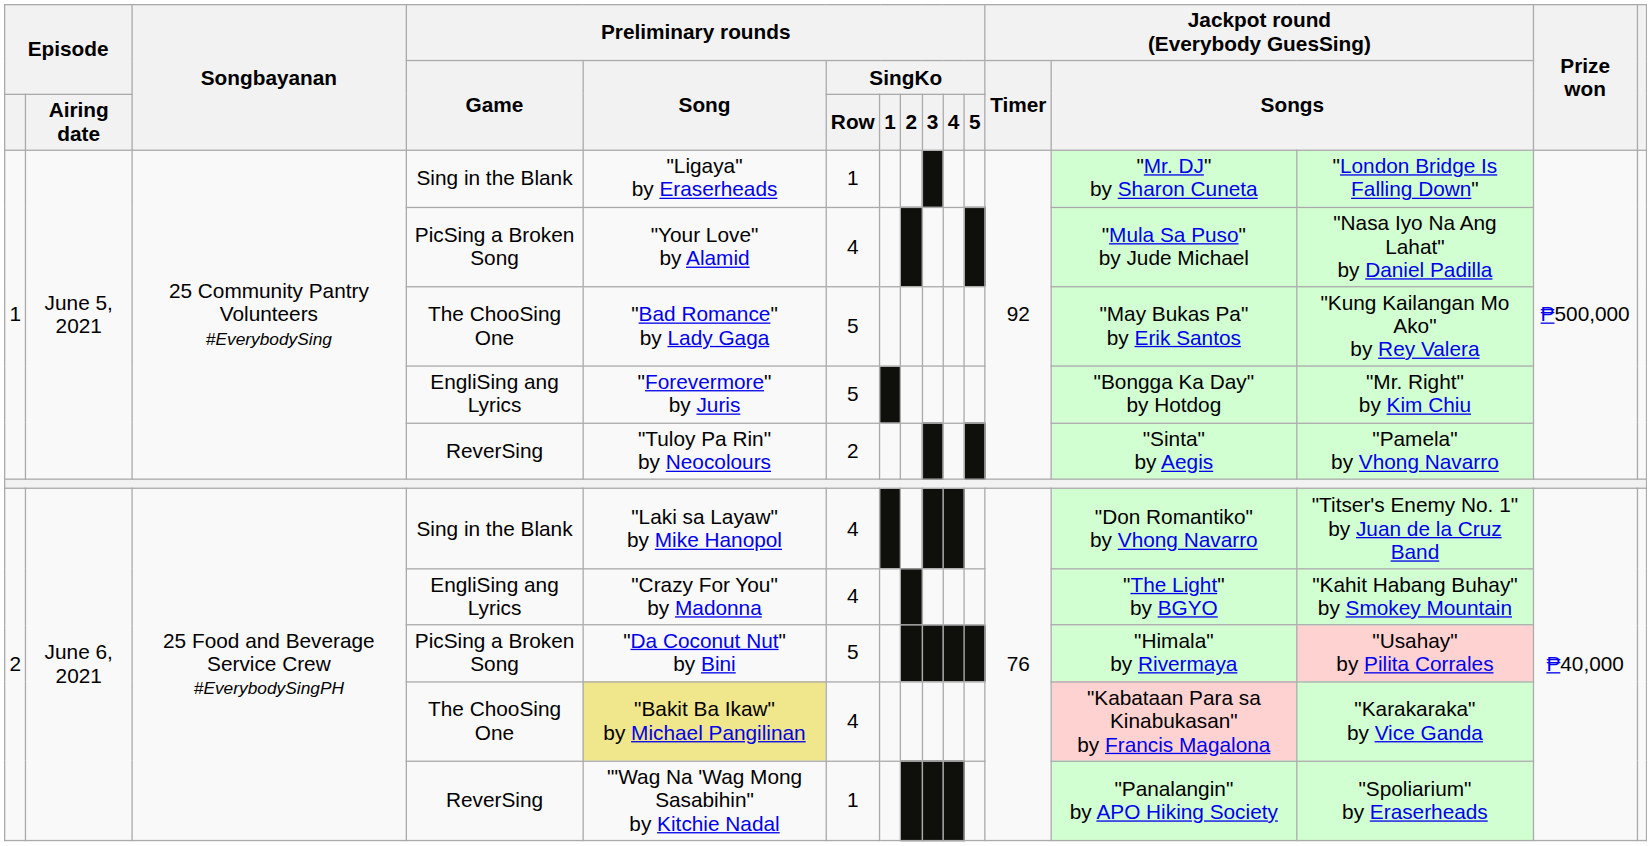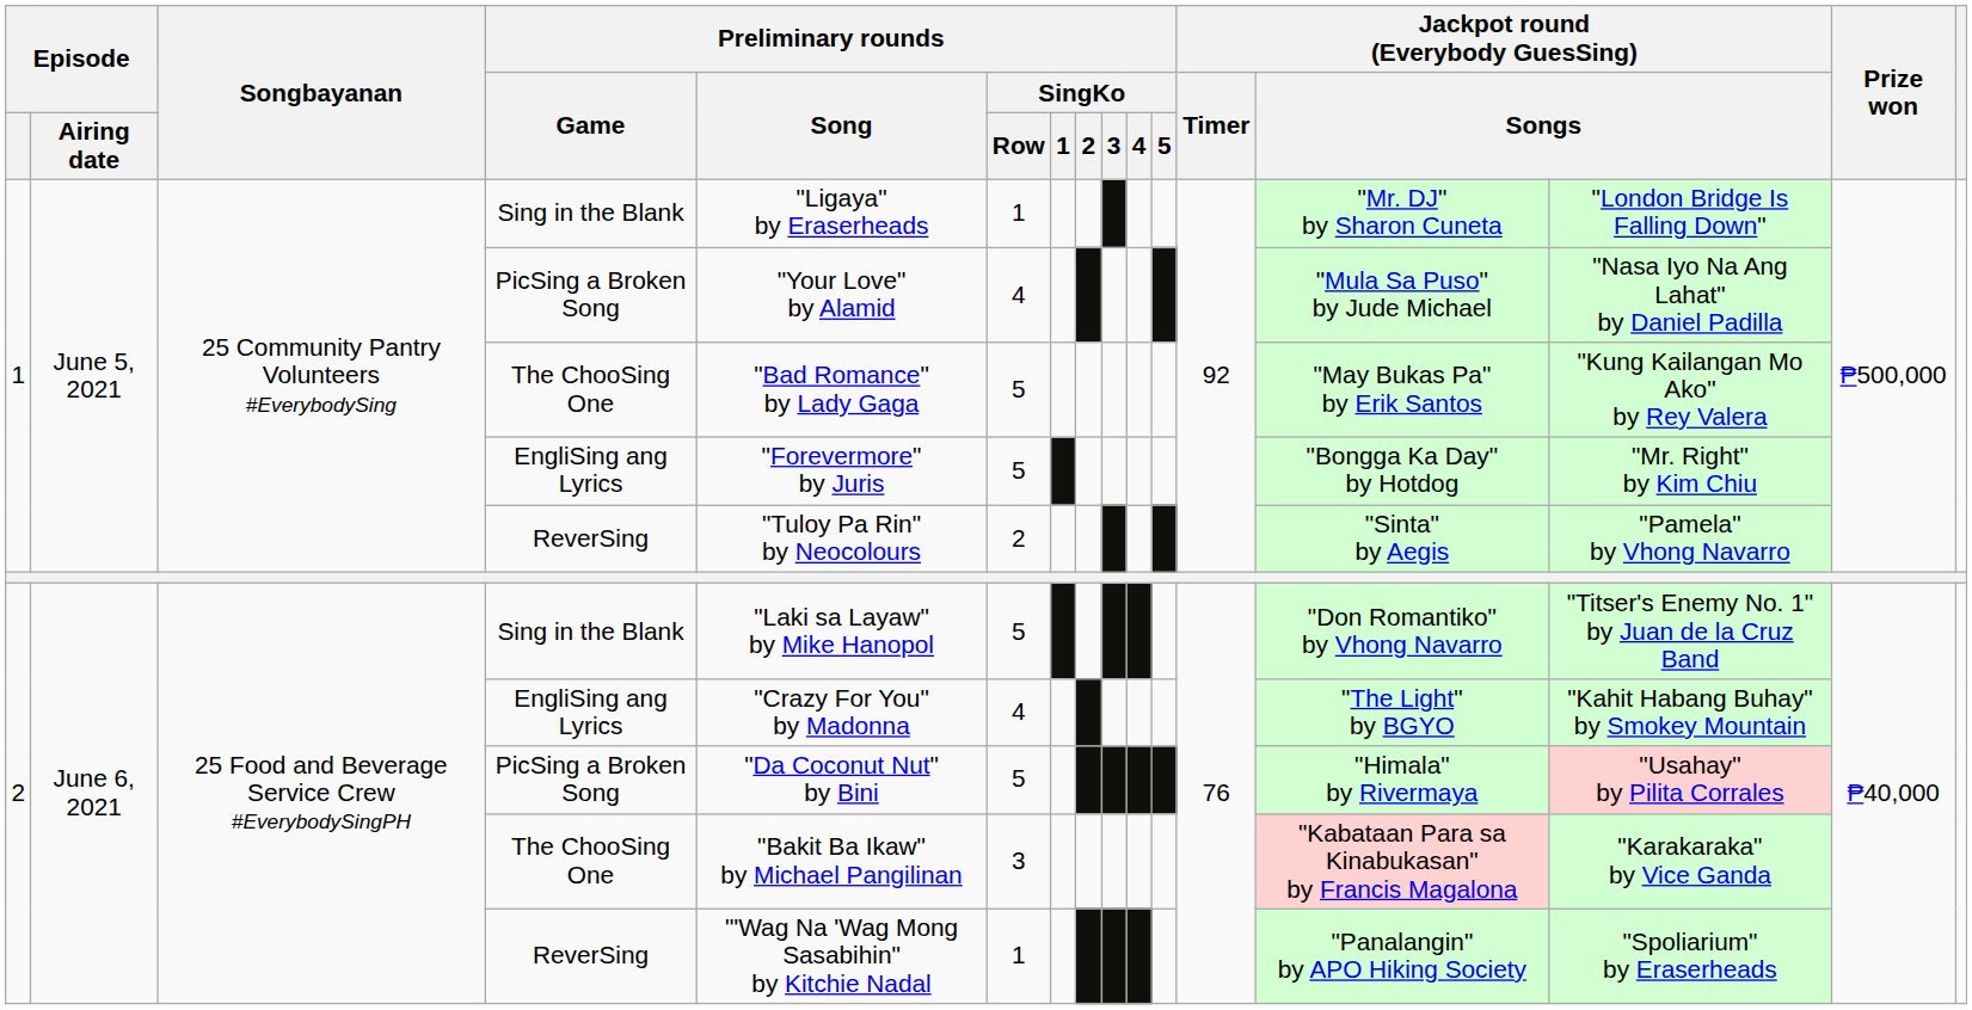 <table class="wikitable mw-collapsible mw-collapsed" style="text-align:center; width:100%">
 <tr>
 <th colspan=2 rowspan=2>Episode</th>
 <th rowspan=3>Songbayanan</th>
 <th colspan=8>Preliminary rounds</th>
 <th colspan=3>Jackpot round<br>(Everybody GuesSing)</th>
 <th rowspan=3>Prize won</th>
 <th rowspan=3></th>
 </tr>
 <tr>
 <th rowspan=2>Game</th>
 <th rowspan=2>Song</th>
 <th colspan=6>SingKo</th>
 <th rowspan=2>Timer</th>
 <th colspan=2 rowspan=2>Songs</th>
 </tr>
 <tr>
 <th></th>
 <th>Airing date</th>
 <th>Row</th>
 <th>1</th>
 <th>2</th>
 <th>3</th>
 <th>4</th>
 <th>5</th>
 </tr>
 <tr>
 <td rowspan=5>1</td>
 <td rowspan=5>June 5, 2021</td>
 <td rowspan=5>25 Community Pantry Volunteers<br><small><em>#EverybodySing</em></small></td>
 <td>Sing in the Blank</td>
 <td>"Ligaya"<br>by <a href='#'>Eraserheads</a></td>
 <td>1</td>
 <td></td>
 <td></td>
 <td bgcolor=FFB></td>
 <td></td>
 <td></td>
 <td rowspan=5>92 </td>
 <td bgcolor=D2FFD2>"<a href='#'>Mr. DJ</a>"<br>by <a href='#'>Sharon Cuneta</a></td>
 <td bgcolor=D2FFD2>"<a href='#'>London Bridge Is Falling Down</a>"</td>
 <td rowspan=5><a href='#'>₱</a>500,000</td>
 <td rowspan=5><br><br></td>
 </tr>
 <tr>
 <td>PicSing a Broken Song</td>
 <td>"Your Love"<br>by <a href='#'>Alamid</a></td>
 <td>4</td>
 <td></td>
 <td bgcolor=FFB></td>
 <td></td>
 <td></td>
 <td bgcolor=FFB></td>
 <td bgcolor=D2FFD2>"<a href='#'>Mula Sa Puso</a>"<br>by Jude Michael</td>
 <td bgcolor=D2FFD2>"Nasa Iyo Na Ang Lahat"<br>by <a href='#'>Daniel Padilla</a></td>
 </tr>
 <tr>
 <td>The ChooSing One</td>
 <td>"<a href='#'>Bad Romance</a>"<br>by <a href='#'>Lady Gaga</a></td>
 <td>5</td>
 <td></td>
 <td></td>
 <td></td>
 <td></td>
 <td></td>
 <td bgcolor=D2FFD2>"May Bukas Pa"<br>by <a href='#'>Erik Santos</a></td>
 <td bgcolor=D2FFD2>"Kung Kailangan Mo Ako"<br>by <a href='#'>Rey Valera</a></td>
 </tr>
 <tr>
 <td>EngliSing ang Lyrics</td>
 <td>"<a href='#'>Forevermore</a>"<br>by <a href='#'>Juris</a></td>
 <td>5</td>
 <td bgcolor=FFB></td>
 <td></td>
 <td></td>
 <td></td>
 <td></td>
 <td bgcolor=D2FFD2>"Bongga Ka Day"<br>by Hotdog</td>
 <td bgcolor=D2FFD2>"Mr. Right"<br>by <a href='#'>Kim Chiu</a></td>
 </tr>
 <tr>
 <td>ReverSing</td>
 <td>"Tuloy Pa Rin"<br>by <a href='#'>Neocolours</a></td>
 <td>2</td>
 <td></td>
 <td></td>
 <td bgcolor=FFB></td>
 <td></td>
 <td bgcolor=FFB></td>
 <td bgcolor=D2FFD2>"Sinta"<br>by <a href='#'>Aegis</a></td>
 <td bgcolor=D2FFD2>"Pamela"<br>by <a href='#'>Vhong Navarro</a></td>
 </tr>
 <tr>
 <th colspan=16 bgcolor=555></th>
 </tr>
 <tr>
 <td rowspan=5>2</td>
 <td rowspan=5>June 6, 2021</td>
 <td rowspan=5>25 Food and Beverage Service Crew<br><small><em>#EverybodySingPH</em></small></td>
 <td>Sing in the Blank</td>
 <td>"Laki sa Layaw"<br>by <a href='#'>Mike Hanopol</a></td>
-<td>4</td>
+<td>5</td>
 <td bgcolor=FFB></td>
 <td></td>
 <td bgcolor=FFB></td>
 <td bgcolor=FFB></td>
 <td></td>
 <td rowspan=5>76 </td>
 <td bgcolor=D2FFD2>"Don Romantiko"<br>by <a href='#'>Vhong Navarro</a></td>
 <td bgcolor=D2FFD2>"Titser's Enemy No. 1"<br>by <a href='#'>Juan de la Cruz Band</a></td>
 <td rowspan=5><a href='#'>₱</a>40,000</td>
 <td rowspan=5><br></td>
 </tr>
 <tr>
 <td>EngliSing ang Lyrics</td>
 <td>"Crazy For You"<br>by <a href='#'>Madonna</a></td>
 <td>4</td>
 <td></td>
 <td bgcolor=FFB></td>
 <td></td>
 <td></td>
 <td></td>
 <td bgcolor=D2FFD2>"<a href='#'>The Light</a>"<br>by <a href='#'>BGYO</a></td>
 <td bgcolor=D2FFD2>"Kahit Habang Buhay"<br>by <a href='#'>Smokey Mountain</a></td>
 </tr>
 <tr>
 <td>PicSing a Broken Song</td>
 <td>"<a href='#'>Da Coconut Nut</a>"<br>by <a href='#'>Bini</a></td>
 <td>5</td>
 <td></td>
 <td bgcolor=FFB></td>
 <td bgcolor=FFB></td>
 <td bgcolor=FFB></td>
 <td bgcolor=FFB></td>
 <td bgcolor=D2FFD2>"Himala"<br>by <a href='#'>Rivermaya</a></td>
 <td bgcolor=FFD2D2>"Usahay"<br>by <a href='#'>Pilita Corrales</a></td>
 </tr>
 <tr>
 <td>The ChooSing One</td>
-<td style="background: khaki;">"Bakit Ba Ikaw"<br>by <a href='#'>Michael Pangilinan</a></td>
-<td>4</td>
+<td>"Bakit Ba Ikaw"<br>by <a href='#'>Michael Pangilinan</a></td>
+<td>3</td>
 <td></td>
 <td></td>
 <td></td>
 <td></td>
 <td></td>
 <td bgcolor=FFD2D2>"Kabataan Para sa Kinabukasan"<br>by <a href='#'>Francis Magalona</a></td>
 <td bgcolor=D2FFD2>"Karakaraka"<br>by <a href='#'>Vice Ganda</a></td>
 </tr>
 <tr>
 <td>ReverSing</td>
 <td>"'Wag Na 'Wag Mong Sasabihin"<br>by <a href='#'>Kitchie Nadal</a></td>
 <td>1</td>
 <td></td>
 <td bgcolor=FFB></td>
 <td bgcolor=FFB></td>
 <td bgcolor=FFB></td>
 <td></td>
 <td bgcolor=D2FFD2>"Panalangin"<br>by <a href='#'>APO Hiking Society</a></td>
 <td bgcolor=D2FFD2>"Spoliarium"<br>by <a href='#'>Eraserheads</a></td>
 </tr>
 </table>
